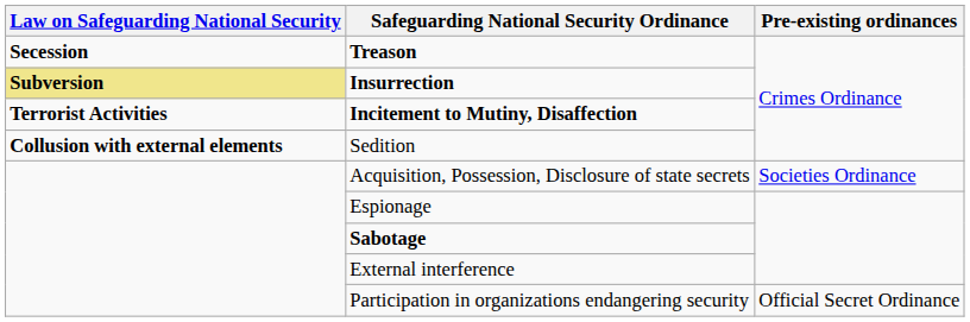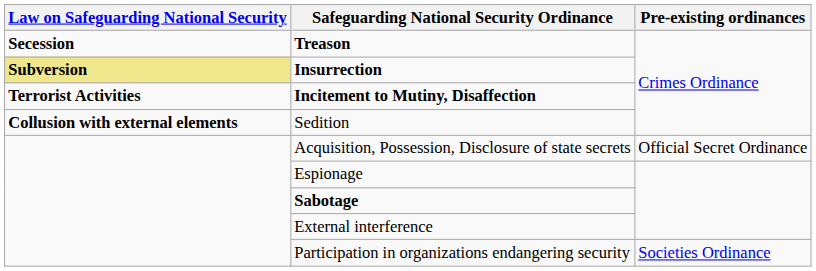 <table class="wikitable">
 <tr>
 <th><a href='#'>Law on Safeguarding National Security</a></th>
 <th>Safeguarding National Security Ordinance</th>
 <th>Pre-existing ordinances</th>
 </tr>
 <tr>
 <td><strong>Secession</strong></td>
 <td><strong>Treason</strong></td>
 <td rowspan="4"><a href='#'>Crimes Ordinance</a></td>
 </tr>
 <tr>
 <td style="background: khaki;"><strong>Subversion</strong></td>
 <td><strong>Insurrection</strong></td>
 </tr>
 <tr>
 <td><strong>Terrorist Activities</strong></td>
 <td><strong>Incitement to Mutiny, Disaffection</strong></td>
 </tr>
 <tr>
 <td><strong>Collusion with external elements</strong></td>
 <td>Sedition</td>
 </tr>
 <tr>
 <td rowspan="5"></td>
 <td>Acquisition, Possession, Disclosure of state secrets</td>
-<td><a href='#'>Societies Ordinance</a></td>
+<td>Official Secret Ordinance</td>
 </tr>
 <tr>
 <td>Espionage</td>
 <td rowspan="3"></td>
 </tr>
 <tr>
 <td><strong>Sabotage</strong></td>
 </tr>
 <tr>
 <td>External interference</td>
 </tr>
 <tr>
 <td>Participation in organizations endangering security</td>
-<td>Official Secret Ordinance</td>
+<td><a href='#'>Societies Ordinance</a></td>
 </tr>
 </table>
